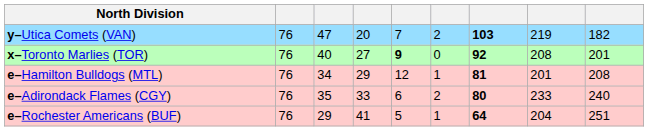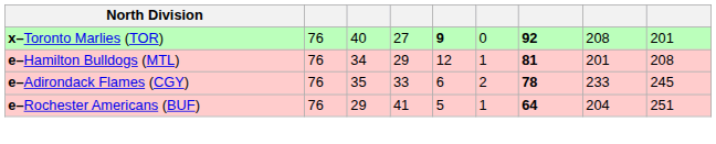 <table class="wikitable" style="width:50em">
 <tr style="background-color:#DDDDFF">
 <th width="35%">North Division</th>
 <th width="5%"></th>
 <th width="5%"></th>
 <th width="5%"></th>
 <th width="5%"></th>
 <th width="5%"></th>
 <th width="7.5%"></th>
 <th width="7.5%"></th>
 <th width="7.5%"></th>
-</tr>
-<tr style="background-color:#97DEFF">
-<td><strong>y–</strong><a href='#'>Utica Comets</a> (<a href='#'>VAN</a>)</td>
-<td>76</td>
-<td>47</td>
-<td>20</td>
-<td>7</td>
-<td>2</td>
-<td><strong>103</strong></td>
-<td>219</td>
-<td>182</td>
 </tr>
 <tr style="background-color:#bbffbb">
 <td><strong>x–</strong><a href='#'>Toronto Marlies</a> (<a href='#'>TOR</a>)</td>
 <td>76</td>
 <td>40</td>
 <td>27</td>
 <td><strong>9</strong></td>
 <td>0</td>
 <td><strong>92</strong></td>
 <td>208</td>
 <td>201</td>
 </tr>
 <tr style="background-color:#ffcccc">
 <td><strong>e–</strong><a href='#'>Hamilton Bulldogs</a> (<a href='#'>MTL</a>)</td>
 <td>76</td>
 <td>34</td>
 <td>29</td>
 <td>12</td>
 <td>1</td>
 <td><strong>81</strong></td>
 <td>201</td>
 <td>208</td>
 </tr>
 <tr style="background-color:#ffcccc">
 <td><strong>e–</strong><a href='#'>Adirondack Flames</a> (<a href='#'>CGY</a>)</td>
 <td>76</td>
 <td>35</td>
 <td>33</td>
 <td>6</td>
 <td>2</td>
-<td><strong>80</strong></td>
+<td><strong>78</strong></td>
 <td>233</td>
-<td>240</td>
+<td>245</td>
 </tr>
 <tr style="background-color:#ffcccc">
 <td><strong>e–</strong><a href='#'>Rochester Americans</a> (<a href='#'>BUF</a>)</td>
 <td>76</td>
 <td>29</td>
 <td>41</td>
 <td>5</td>
 <td>1</td>
 <td><strong>64</strong></td>
 <td>204</td>
 <td>251</td>
 </tr>
 </table>
